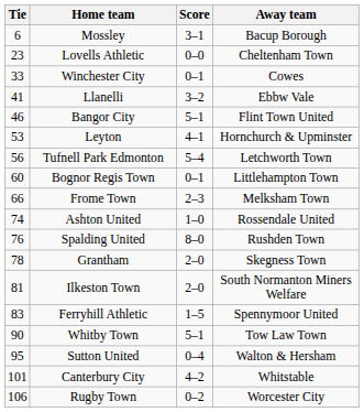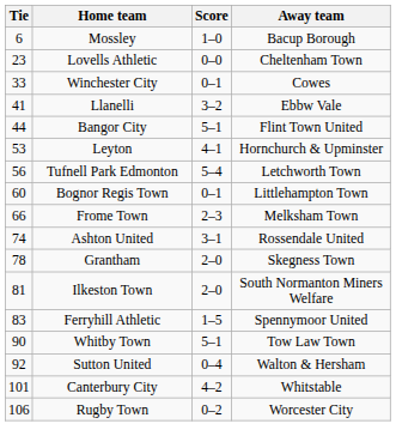 <table class="wikitable" style="text-align:center;">
 <tr>
 <th width=20>Tie</th>
 <th width=175>Home team</th>
 <th width=20>Score</th>
 <th width=175>Away team</th>
 </tr>
 <tr>
 <td>6</td>
 <td>Mossley</td>
-<td>3–1</td>
+<td>1–0</td>
 <td>Bacup Borough</td>
 </tr>
 <tr>
 <td>23</td>
 <td>Lovells Athletic</td>
 <td>0–0</td>
 <td>Cheltenham Town</td>
 </tr>
 <tr>
 <td>33</td>
 <td>Winchester City</td>
 <td>0–1</td>
 <td>Cowes</td>
 </tr>
 <tr>
 <td>41</td>
 <td>Llanelli</td>
 <td>3–2</td>
 <td>Ebbw Vale</td>
 </tr>
 <tr>
-<td>46</td>
+<td>44</td>
 <td>Bangor City</td>
 <td>5–1</td>
 <td>Flint Town United</td>
 </tr>
 <tr>
 <td>53</td>
 <td>Leyton</td>
 <td>4–1</td>
 <td>Hornchurch & Upminster</td>
 </tr>
 <tr>
 <td>56</td>
 <td>Tufnell Park Edmonton</td>
 <td>5–4</td>
 <td>Letchworth Town</td>
 </tr>
 <tr>
 <td>60</td>
 <td>Bognor Regis Town</td>
 <td>0–1</td>
 <td>Littlehampton Town</td>
 </tr>
 <tr>
 <td>66</td>
 <td>Frome Town</td>
 <td>2–3</td>
 <td>Melksham Town</td>
 </tr>
 <tr>
 <td>74</td>
 <td>Ashton United</td>
-<td>1–0</td>
+<td>3–1</td>
 <td>Rossendale United</td>
-</tr>
-<tr>
-<td>76</td>
-<td>Spalding United</td>
-<td>8–0</td>
-<td>Rushden Town</td>
 </tr>
 <tr>
 <td>78</td>
 <td>Grantham</td>
 <td>2–0</td>
 <td>Skegness Town</td>
 </tr>
 <tr>
 <td>81</td>
 <td>Ilkeston Town</td>
 <td>2–0</td>
 <td>South Normanton Miners Welfare</td>
 </tr>
 <tr>
 <td>83</td>
 <td>Ferryhill Athletic</td>
 <td>1–5</td>
 <td>Spennymoor United</td>
 </tr>
 <tr>
 <td>90</td>
 <td>Whitby Town</td>
 <td>5–1</td>
 <td>Tow Law Town</td>
 </tr>
 <tr>
-<td>95</td>
+<td>92</td>
 <td>Sutton United</td>
 <td>0–4</td>
 <td>Walton & Hersham</td>
 </tr>
 <tr>
 <td>101</td>
 <td>Canterbury City</td>
 <td>4–2</td>
 <td>Whitstable</td>
 </tr>
 <tr>
 <td>106</td>
 <td>Rugby Town</td>
 <td>0–2</td>
 <td>Worcester City</td>
 </tr>
 </table>
